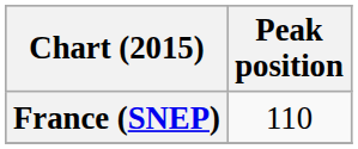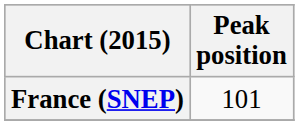 <table class="wikitable sortable plainrowheaders" style="text-align:center;">
 <tr>
 <th>Chart (2015)</th>
 <th>Peak<br>position</th>
 </tr>
 <tr>
 <th scope="row">France (<a href='#'>SNEP</a>)</th>
-<td>110</td>
+<td>101</td>
 </tr>
 <tr>
 </tr>
 </table>
